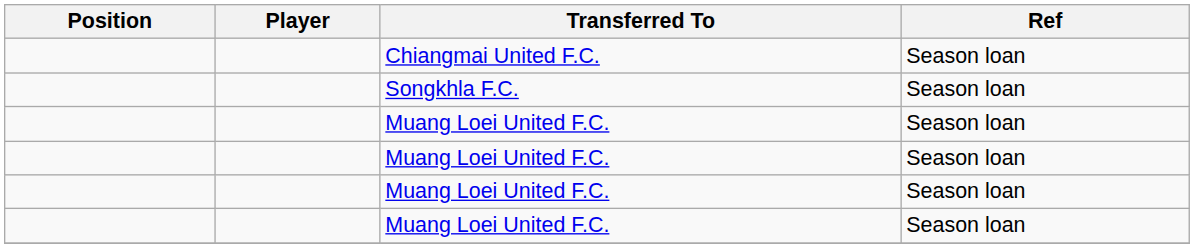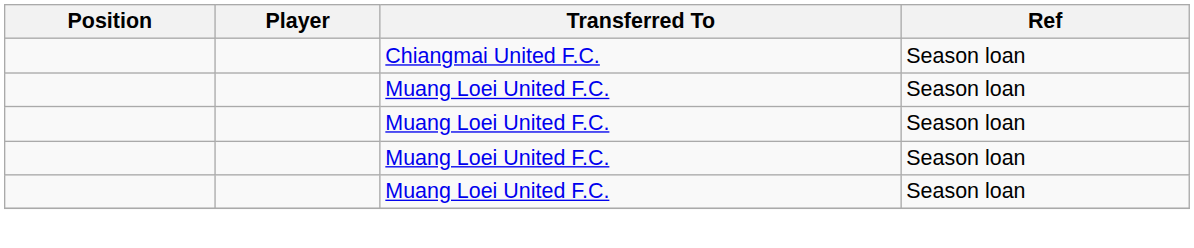 <table class="wikitable sortable" style="width:70%; text-align:center; font-size:100%; text-align:left;">
 <tr>
 <th><strong>Position</strong></th>
 <th><strong>Player</strong></th>
 <th><strong>Transferred To</strong></th>
 <th><strong>Ref</strong></th>
 </tr>
 <tr>
 <td></td>
 <td></td>
 <td> <a href='#'>Chiangmai United F.C.</a></td>
 <td>Season loan  </td>
-</tr>
-<tr>
-<td></td>
-<td></td>
-<td> <a href='#'>Songkhla F.C.</a></td>
-<td>Season loan </td>
 </tr>
 <tr>
 <td></td>
 <td></td>
 <td> <a href='#'>Muang Loei United F.C.</a></td>
 <td>Season loan</td>
 </tr>
 <tr>
 <td></td>
 <td></td>
 <td> <a href='#'>Muang Loei United F.C.</a></td>
 <td>Season loan </td>
 </tr>
 <tr>
 <td></td>
 <td></td>
 <td> <a href='#'>Muang Loei United F.C.</a></td>
 <td>Season loan </td>
 </tr>
 <tr>
 <td></td>
 <td></td>
 <td> <a href='#'>Muang Loei United F.C.</a></td>
 <td>Season loan </td>
 </tr>
 <tr>
 </tr>
 </table>
